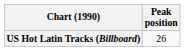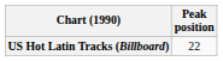 <table class="wikitable  plainrowheaders" style="text-align:center">
 <tr>
 <th scope="col">Chart (1990)</th>
 <th scope="col">Peak<br>position</th>
 </tr>
 <tr>
 <th scope="row">US Hot Latin Tracks (<em>Billboard</em>)</th>
-<td>26</td>
+<td>22</td>
 </tr>
 </table>
